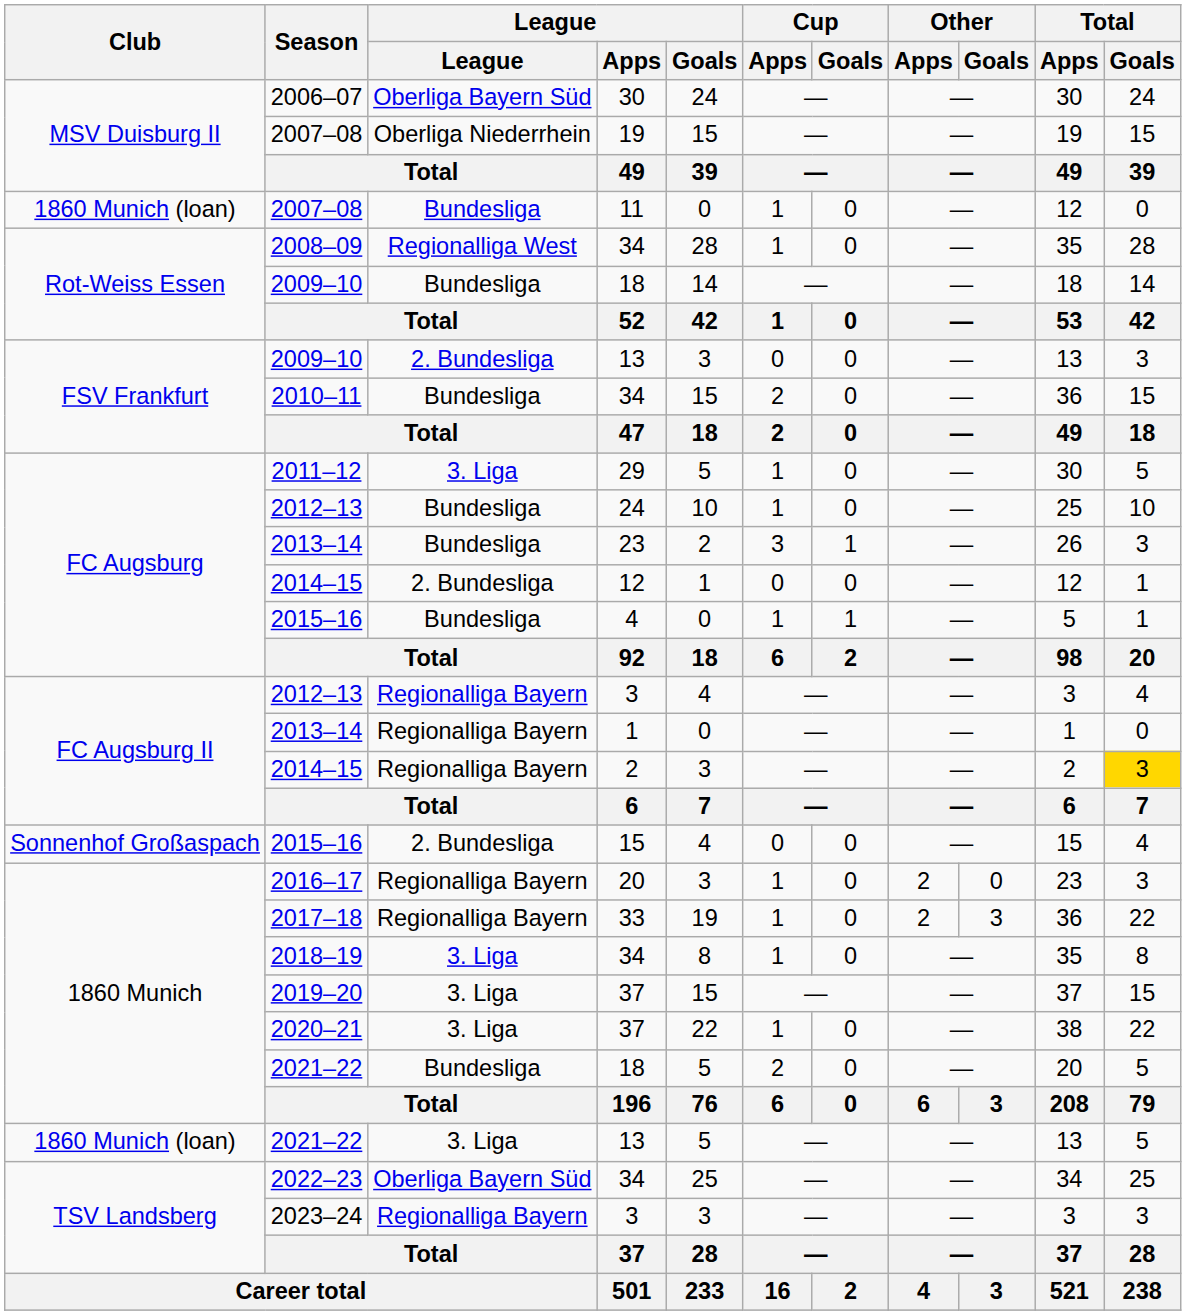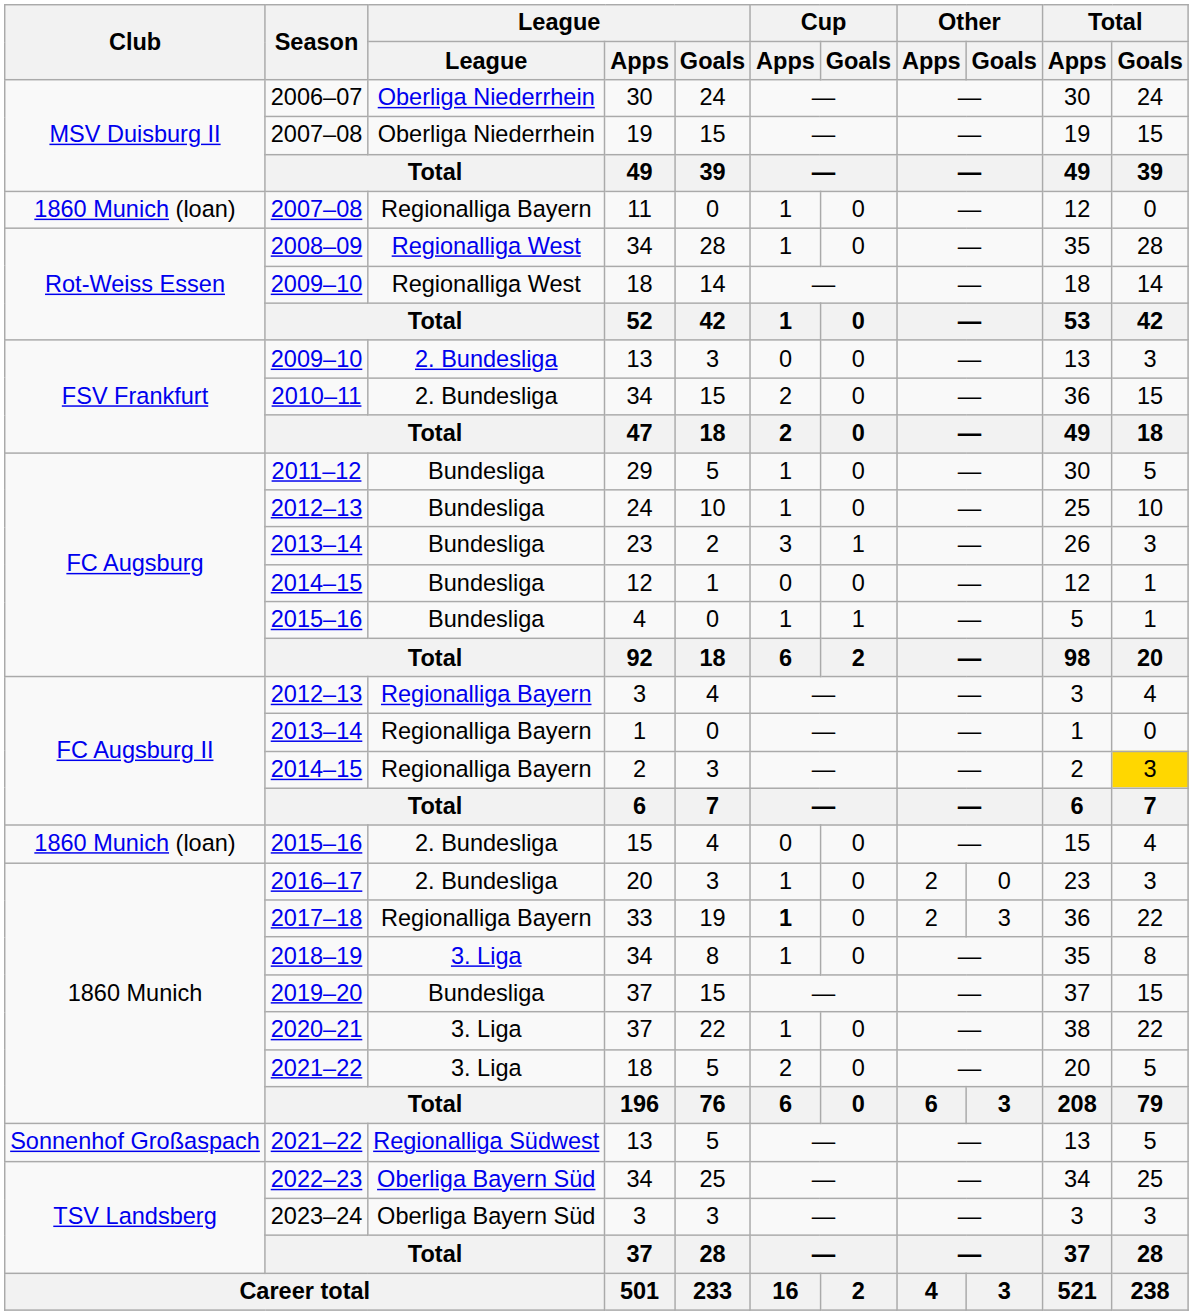 <table class="wikitable nowrap" style="text-align:center">
 <tr>
 <th rowspan="2">Club</th>
 <th rowspan="2">Season</th>
 <th colspan="3">League</th>
 <th colspan="2">Cup</th>
 <th colspan="2">Other</th>
 <th colspan="2">Total</th>
 </tr>
 <tr>
 <th>League</th>
 <th>Apps</th>
 <th>Goals</th>
 <th>Apps</th>
 <th>Goals</th>
 <th>Apps</th>
 <th>Goals</th>
 <th>Apps</th>
 <th>Goals</th>
 </tr>
 <tr>
 <td rowspan="3"><a href='#'>MSV Duisburg II</a></td>
 <td>2006–07</td>
-<td><a href='#'>Oberliga Bayern Süd</a></td>
+<td><a href='#'>Oberliga Niederrhein</a></td>
 <td>30</td>
 <td>24</td>
 <td colspan="2">—</td>
 <td colspan="2">—</td>
 <td>30</td>
 <td>24</td>
 </tr>
 <tr>
 <td>2007–08</td>
 <td>Oberliga Niederrhein</td>
 <td>19</td>
 <td>15</td>
 <td colspan="2">—</td>
 <td colspan="2">—</td>
 <td>19</td>
 <td>15</td>
 </tr>
 <tr>
 <th colspan="2">Total</th>
 <th>49</th>
 <th>39</th>
 <th colspan="2">—</th>
 <th colspan="2">—</th>
 <th>49</th>
 <th>39</th>
 </tr>
 <tr>
 <td><a href='#'>1860 Munich</a> (loan)</td>
 <td><a href='#'>2007–08</a></td>
-<td><a href='#'>Bundesliga</a></td>
+<td>Regionalliga Bayern</td>
 <td>11</td>
 <td>0</td>
 <td>1</td>
 <td>0</td>
 <td colspan="2">—</td>
 <td>12</td>
 <td>0</td>
 </tr>
 <tr>
 <td rowspan="3"><a href='#'>Rot-Weiss Essen</a></td>
 <td><a href='#'>2008–09</a></td>
 <td><a href='#'>Regionalliga West</a></td>
 <td>34</td>
 <td>28</td>
 <td>1</td>
 <td>0</td>
 <td colspan="2">—</td>
 <td>35</td>
 <td>28</td>
 </tr>
 <tr>
 <td><a href='#'>2009–10</a></td>
-<td>Bundesliga</td>
+<td>Regionalliga West</td>
 <td>18</td>
 <td>14</td>
 <td colspan="2">—</td>
 <td colspan="2">—</td>
 <td>18</td>
 <td>14</td>
 </tr>
 <tr>
 <th colspan="2">Total</th>
 <th>52</th>
 <th>42</th>
 <th>1</th>
 <th>0</th>
 <th colspan="2">—</th>
 <th>53</th>
 <th>42</th>
 </tr>
 <tr>
 <td rowspan="3"><a href='#'>FSV Frankfurt</a></td>
 <td><a href='#'>2009–10</a></td>
 <td><a href='#'>2. Bundesliga</a></td>
 <td>13</td>
 <td>3</td>
 <td>0</td>
 <td>0</td>
 <td colspan="2">—</td>
 <td>13</td>
 <td>3</td>
 </tr>
 <tr>
 <td><a href='#'>2010–11</a></td>
-<td>Bundesliga</td>
+<td>2. Bundesliga</td>
 <td>34</td>
 <td>15</td>
 <td>2</td>
 <td>0</td>
 <td colspan="2">—</td>
 <td>36</td>
 <td>15</td>
 </tr>
 <tr>
 <th colspan="2">Total</th>
 <th>47</th>
 <th>18</th>
 <th>2</th>
 <th>0</th>
 <th colspan="2">—</th>
 <th>49</th>
 <th>18</th>
 </tr>
 <tr>
 <td rowspan="6"><a href='#'>FC Augsburg</a></td>
 <td><a href='#'>2011–12</a></td>
-<td><a href='#'>3. Liga</a></td>
+<td>Bundesliga</td>
 <td>29</td>
 <td>5</td>
 <td>1</td>
 <td>0</td>
 <td colspan="2">—</td>
 <td>30</td>
 <td>5</td>
 </tr>
 <tr>
 <td><a href='#'>2012–13</a></td>
 <td>Bundesliga</td>
 <td>24</td>
 <td>10</td>
 <td>1</td>
 <td>0</td>
 <td colspan="2">—</td>
 <td>25</td>
 <td>10</td>
 </tr>
 <tr>
 <td><a href='#'>2013–14</a></td>
 <td>Bundesliga</td>
 <td>23</td>
 <td>2</td>
 <td>3</td>
 <td>1</td>
 <td colspan="2">—</td>
 <td>26</td>
 <td>3</td>
 </tr>
 <tr>
 <td><a href='#'>2014–15</a></td>
-<td>2. Bundesliga</td>
+<td>Bundesliga</td>
 <td>12</td>
 <td>1</td>
 <td>0</td>
 <td>0</td>
 <td colspan="2">—</td>
 <td>12</td>
 <td>1</td>
 </tr>
 <tr>
 <td><a href='#'>2015–16</a></td>
 <td>Bundesliga</td>
 <td>4</td>
 <td>0</td>
 <td>1</td>
 <td>1</td>
 <td colspan="2">—</td>
 <td>5</td>
 <td>1</td>
 </tr>
 <tr>
 <th colspan="2">Total</th>
 <th>92</th>
 <th>18</th>
 <th>6</th>
 <th>2</th>
 <th colspan="2">—</th>
 <th>98</th>
 <th>20</th>
 </tr>
 <tr>
 <td rowspan="4"><a href='#'>FC Augsburg II</a></td>
 <td><a href='#'>2012–13</a></td>
 <td><a href='#'>Regionalliga Bayern</a></td>
 <td>3</td>
 <td>4</td>
 <td colspan="2">—</td>
 <td colspan="2">—</td>
 <td>3</td>
 <td>4</td>
 </tr>
 <tr>
 <td><a href='#'>2013–14</a></td>
 <td>Regionalliga Bayern</td>
 <td>1</td>
 <td>0</td>
 <td colspan="2">—</td>
 <td colspan="2">—</td>
 <td>1</td>
 <td>0</td>
 </tr>
 <tr>
 <td><a href='#'>2014–15</a></td>
 <td>Regionalliga Bayern</td>
 <td>2</td>
 <td>3</td>
 <td colspan="2">—</td>
 <td colspan="2">—</td>
 <td>2</td>
 <td style="background: gold;">3</td>
 </tr>
 <tr>
 <th colspan="2">Total</th>
 <th>6</th>
 <th>7</th>
 <th colspan="2">—</th>
 <th colspan="2">—</th>
 <th>6</th>
 <th>7</th>
 </tr>
 <tr>
-<td><a href='#'>Sonnenhof Großaspach</a></td>
+<td><a href='#'>1860 Munich</a> (loan)</td>
 <td><a href='#'>2015–16</a></td>
 <td>2. Bundesliga</td>
 <td>15</td>
 <td>4</td>
 <td>0</td>
 <td>0</td>
 <td colspan="2">—</td>
 <td>15</td>
 <td>4</td>
 </tr>
 <tr>
 <td rowspan="7">1860 Munich</td>
 <td><a href='#'>2016–17</a></td>
-<td>Regionalliga Bayern</td>
+<td>2. Bundesliga</td>
 <td>20</td>
 <td>3</td>
 <td>1</td>
 <td>0</td>
 <td>2</td>
 <td>0</td>
 <td>23</td>
 <td>3</td>
 </tr>
 <tr>
 <td><a href='#'>2017–18</a></td>
 <td>Regionalliga Bayern</td>
 <td>33</td>
 <td>19</td>
-<td>1</td>
+<td><strong>1</strong></td>
 <td>0</td>
 <td>2</td>
 <td>3</td>
 <td>36</td>
 <td>22</td>
 </tr>
 <tr>
 <td><a href='#'>2018–19</a></td>
 <td><a href='#'>3. Liga</a></td>
 <td>34</td>
 <td>8</td>
 <td>1</td>
 <td>0</td>
 <td colspan="2">—</td>
 <td>35</td>
 <td>8</td>
 </tr>
 <tr>
 <td><a href='#'>2019–20</a></td>
-<td>3. Liga</td>
+<td>Bundesliga</td>
 <td>37</td>
 <td>15</td>
 <td colspan="2">—</td>
 <td colspan="2">—</td>
 <td>37</td>
 <td>15</td>
 </tr>
 <tr>
 <td><a href='#'>2020–21</a></td>
 <td>3. Liga</td>
 <td>37</td>
 <td>22</td>
 <td>1</td>
 <td>0</td>
 <td colspan="2">—</td>
 <td>38</td>
 <td>22</td>
 </tr>
 <tr>
 <td><a href='#'>2021–22</a></td>
-<td>Bundesliga</td>
+<td>3. Liga</td>
 <td>18</td>
 <td>5</td>
 <td>2</td>
 <td>0</td>
 <td colspan="2">—</td>
 <td>20</td>
 <td>5</td>
 </tr>
 <tr>
 <th colspan="2">Total</th>
 <th>196</th>
 <th>76</th>
 <th>6</th>
 <th>0</th>
 <th>6</th>
 <th>3</th>
 <th>208</th>
 <th>79</th>
 </tr>
 <tr>
-<td><a href='#'>1860 Munich</a> (loan)</td>
+<td><a href='#'>Sonnenhof Großaspach</a></td>
 <td><a href='#'>2021–22</a></td>
-<td>3. Liga</td>
+<td><a href='#'>Regionalliga Südwest</a></td>
 <td>13</td>
 <td>5</td>
 <td colspan="2">—</td>
 <td colspan="2">—</td>
 <td>13</td>
 <td>5</td>
 </tr>
 <tr>
 <td rowspan="3"><a href='#'>TSV Landsberg</a></td>
 <td><a href='#'>2022–23</a></td>
 <td><a href='#'>Oberliga Bayern Süd</a></td>
 <td>34</td>
 <td>25</td>
 <td colspan="2">—</td>
 <td colspan="2">—</td>
 <td>34</td>
 <td>25</td>
 </tr>
 <tr>
 <td>2023–24</td>
-<td><a href='#'>Regionalliga Bayern</a></td>
+<td>Oberliga Bayern Süd</td>
 <td>3</td>
 <td>3</td>
 <td colspan="2">—</td>
 <td colspan="2">—</td>
 <td>3</td>
 <td>3</td>
 </tr>
 <tr>
 <th colspan="2">Total</th>
 <th>37</th>
 <th>28</th>
 <th colspan="2">—</th>
 <th colspan="2">—</th>
 <th>37</th>
 <th>28</th>
 </tr>
 <tr>
 <th colspan="3">Career total</th>
 <th>501</th>
 <th>233</th>
 <th>16</th>
 <th>2</th>
 <th>4</th>
 <th>3</th>
 <th>521</th>
 <th>238</th>
 </tr>
 </table>
